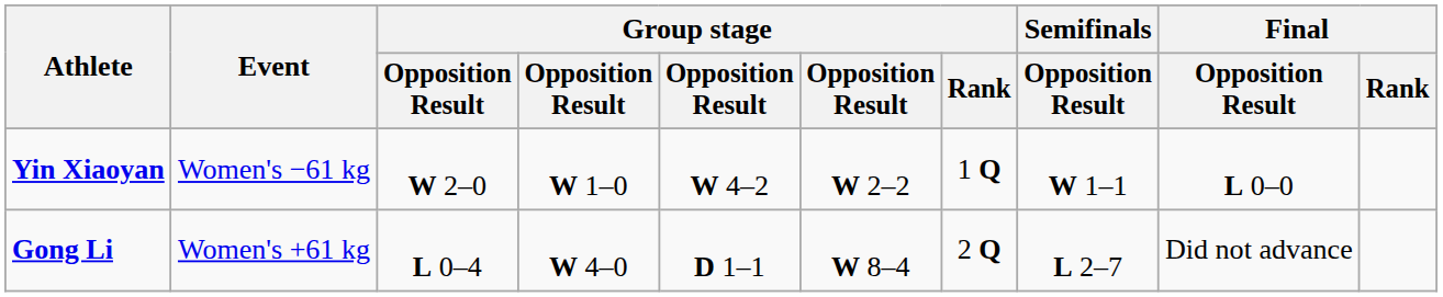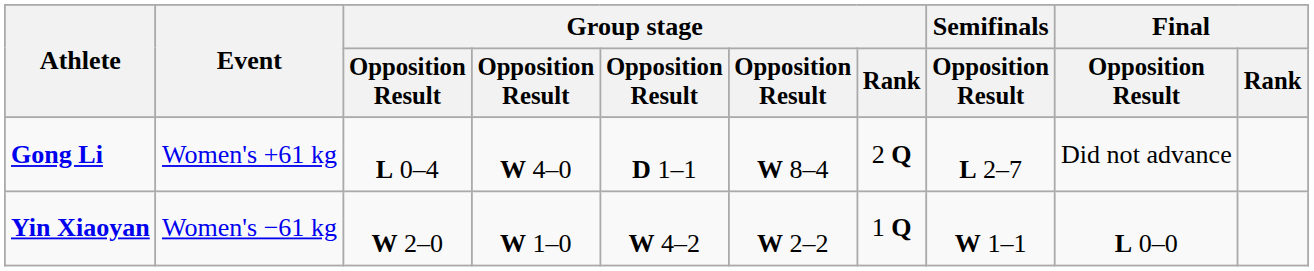 <table class="wikitable" style="font-size:90%;">
 <tr>
 <th rowspan=2>Athlete</th>
 <th rowspan=2>Event</th>
 <th colspan=5>Group stage</th>
 <th>Semifinals</th>
 <th colspan=2>Final</th>
 </tr>
 <tr style="font-size:95%">
 <th>Opposition<br>Result</th>
 <th>Opposition<br>Result</th>
 <th>Opposition<br>Result</th>
 <th>Opposition<br>Result</th>
 <th>Rank</th>
 <th>Opposition<br>Result</th>
 <th>Opposition<br>Result</th>
 <th>Rank</th>
 </tr>
 <tr align=center>
+<td align=left><strong><a href='#'>Gong Li</a></strong></td>
+<td align=left><a href='#'>Women's +61 kg</a></td>
+<td><br><strong>L</strong> 0–4</td>
+<td><br><strong>W</strong> 4–0</td>
+<td><br><strong>D</strong> 1–1</td>
+<td><br><strong>W</strong> 8–4</td>
+<td>2 <strong>Q</strong></td>
+<td><br><strong>L</strong> 2–7</td>
+<td>Did not advance</td>
+<td></td>
+</tr>
+<tr align=center>
 <td align=left><strong><a href='#'>Yin Xiaoyan</a></strong></td>
 <td align=left><a href='#'>Women's −61 kg</a></td>
 <td><br><strong>W</strong> 2–0</td>
 <td><br><strong>W</strong> 1–0</td>
 <td><br><strong>W</strong> 4–2</td>
 <td><br><strong>W</strong> 2–2</td>
 <td>1 <strong>Q</strong></td>
 <td><br><strong>W</strong> 1–1</td>
 <td><br><strong>L</strong> 0–0</td>
 <td></td>
 </tr>
-<tr align=center>
-<td align=left><strong><a href='#'>Gong Li</a></strong></td>
-<td align=left><a href='#'>Women's +61 kg</a></td>
-<td><br><strong>L</strong> 0–4</td>
-<td><br><strong>W</strong> 4–0</td>
-<td><br><strong>D</strong> 1–1</td>
-<td><br><strong>W</strong> 8–4</td>
-<td>2 <strong>Q</strong></td>
-<td><br><strong>L</strong> 2–7</td>
-<td>Did not advance</td>
-<td></td>
-</tr>
 </table>
